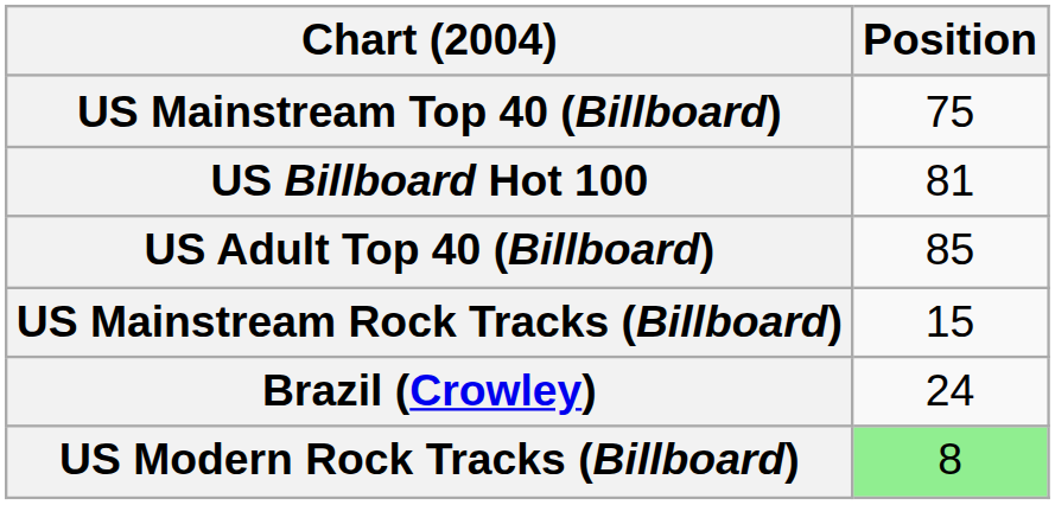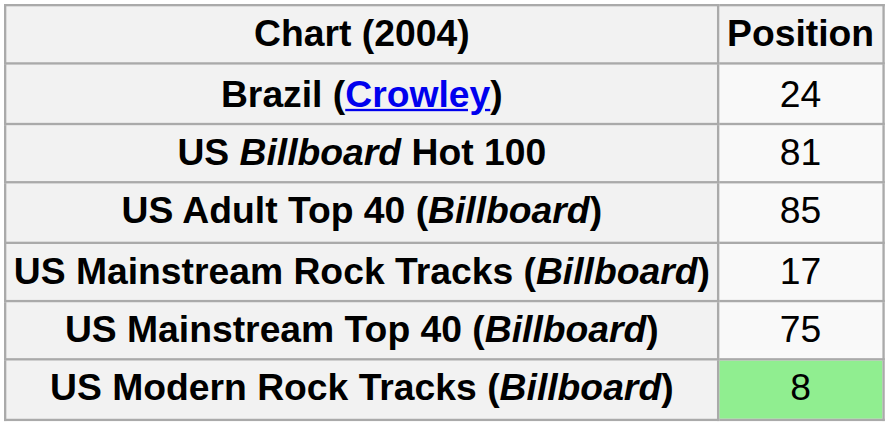 <table class="wikitable sortable plainrowheaders" style="text-align:center">
 <tr>
 <th scope="col">Chart (2004)</th>
 <th scope="col">Position</th>
 </tr>
 <tr>
-<th scope="row">US Mainstream Top 40 (<em>Billboard</em>)</th>
-<td>75</td>
+<th scope="row">Brazil (<a href='#'>Crowley</a>)</th>
+<td>24</td>
 </tr>
 <tr>
 <th scope="row">US <em>Billboard</em> Hot 100</th>
 <td>81</td>
 </tr>
 <tr>
 <th scope="row">US Adult Top 40 (<em>Billboard</em>)</th>
 <td>85</td>
 </tr>
 <tr>
 <th scope="row">US Mainstream Rock Tracks (<em>Billboard</em>)</th>
-<td>15</td>
+<td>17</td>
 </tr>
 <tr>
-<th scope="row">Brazil (<a href='#'>Crowley</a>)</th>
-<td>24</td>
+<th scope="row">US Mainstream Top 40 (<em>Billboard</em>)</th>
+<td>75</td>
 </tr>
 <tr>
 <th scope="row">US Modern Rock Tracks (<em>Billboard</em>)</th>
 <td style="background: lightgreen;">8</td>
 </tr>
 </table>
